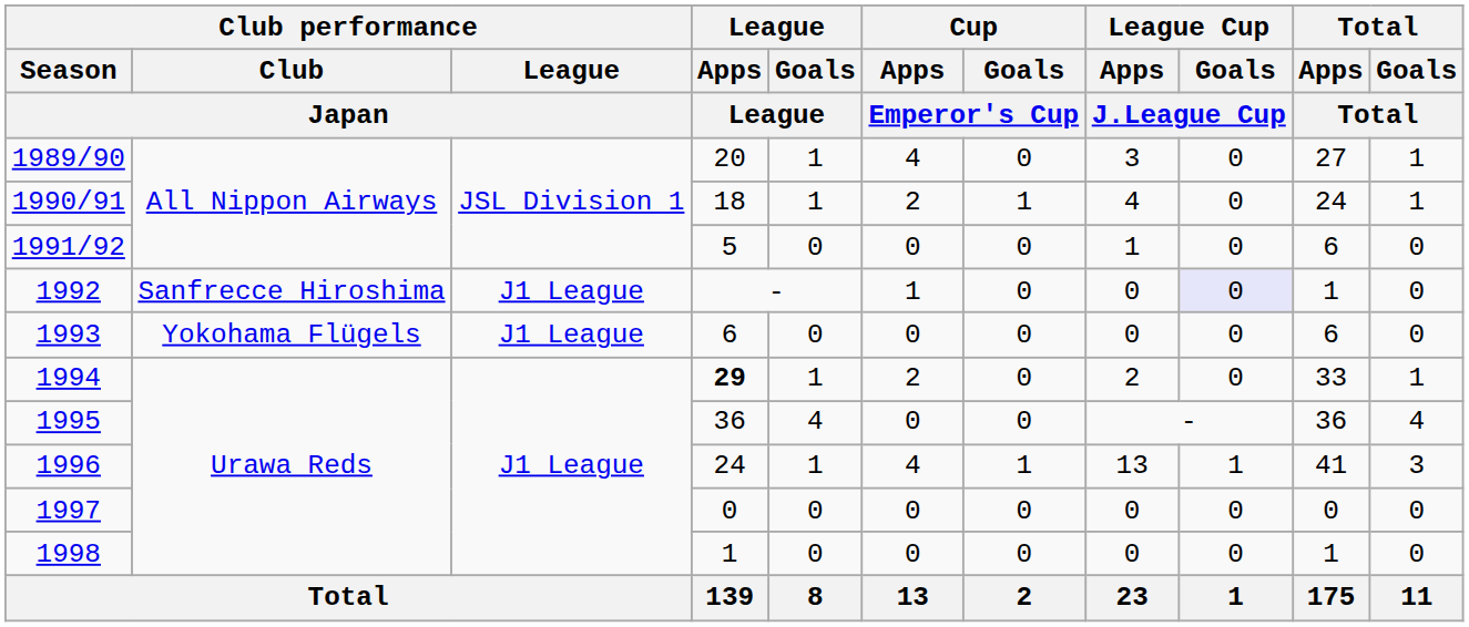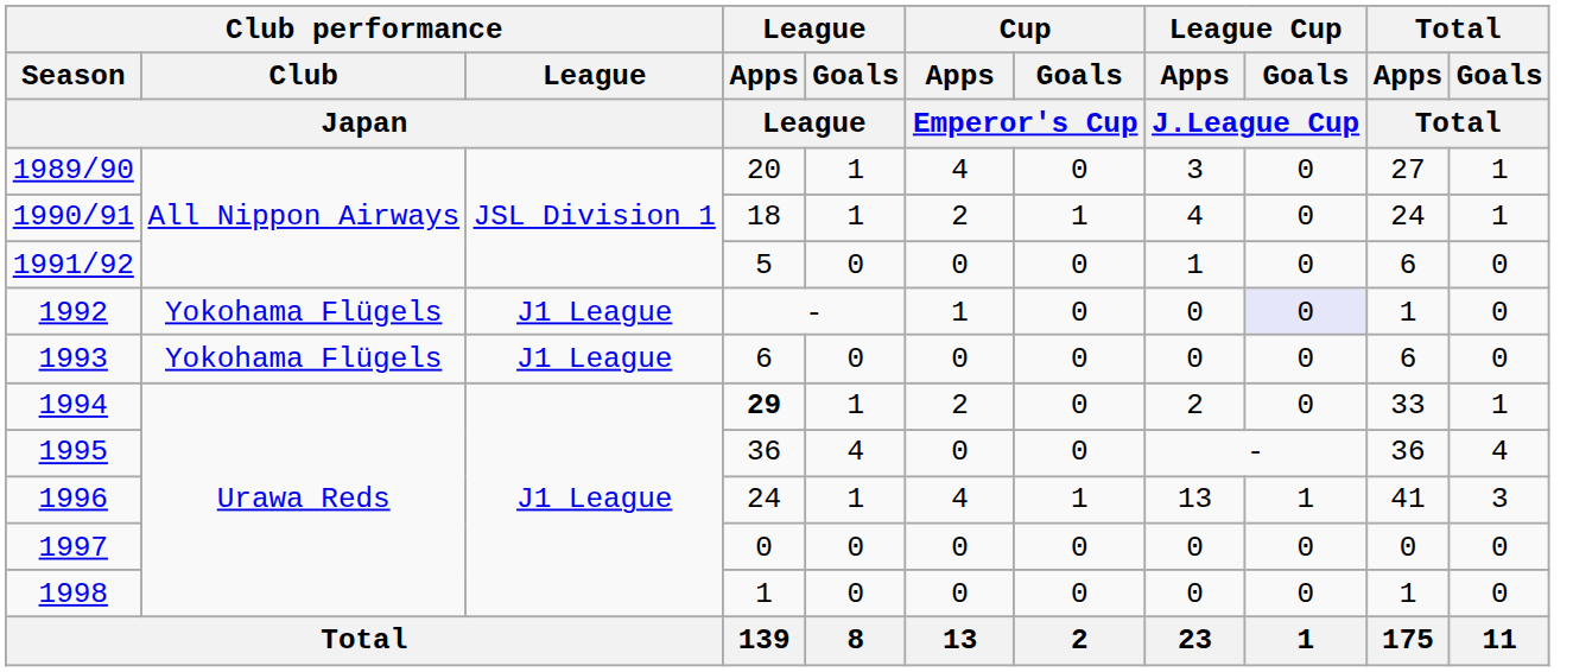 <table class="wikitable" style="text-align:center;">
 <tr>
 <th colspan=3>Club performance</th>
 <th colspan=2>League</th>
 <th colspan=2>Cup</th>
 <th colspan=2>League Cup</th>
 <th colspan=2>Total</th>
 </tr>
 <tr>
 <th>Season</th>
 <th>Club</th>
 <th>League</th>
 <th>Apps</th>
 <th>Goals</th>
 <th>Apps</th>
 <th>Goals</th>
 <th>Apps</th>
 <th>Goals</th>
 <th>Apps</th>
 <th>Goals</th>
 </tr>
 <tr>
 <th colspan=3>Japan</th>
 <th colspan=2>League</th>
 <th colspan=2><a href='#'>Emperor's Cup</a></th>
 <th colspan=2><a href='#'>J.League Cup</a></th>
 <th colspan=2>Total</th>
 </tr>
 <tr>
 <td><a href='#'>1989/90</a></td>
 <td rowspan="3"><a href='#'>All Nippon Airways</a></td>
 <td rowspan="3"><a href='#'>JSL Division 1</a></td>
 <td>20</td>
 <td>1</td>
 <td>4</td>
 <td>0</td>
 <td>3</td>
 <td>0</td>
 <td>27</td>
 <td>1</td>
 </tr>
 <tr>
 <td><a href='#'>1990/91</a></td>
 <td>18</td>
 <td>1</td>
 <td>2</td>
 <td>1</td>
 <td>4</td>
 <td>0</td>
 <td>24</td>
 <td>1</td>
 </tr>
 <tr>
 <td><a href='#'>1991/92</a></td>
 <td>5</td>
 <td>0</td>
 <td>0</td>
 <td>0</td>
 <td>1</td>
 <td>0</td>
 <td>6</td>
 <td>0</td>
 </tr>
 <tr>
 <td><a href='#'>1992</a></td>
-<td><a href='#'>Sanfrecce Hiroshima</a></td>
+<td><a href='#'>Yokohama Flügels</a></td>
 <td><a href='#'>J1 League</a></td>
 <td colspan="2">-</td>
 <td>1</td>
 <td>0</td>
 <td>0</td>
 <td style="background: lavender;">0</td>
 <td>1</td>
 <td>0</td>
 </tr>
 <tr>
 <td><a href='#'>1993</a></td>
 <td><a href='#'>Yokohama Flügels</a></td>
 <td><a href='#'>J1 League</a></td>
 <td>6</td>
 <td>0</td>
 <td>0</td>
 <td>0</td>
 <td>0</td>
 <td>0</td>
 <td>6</td>
 <td>0</td>
 </tr>
 <tr>
 <td><a href='#'>1994</a></td>
 <td rowspan="5"><a href='#'>Urawa Reds</a></td>
 <td rowspan="5"><a href='#'>J1 League</a></td>
 <td><strong>29</strong></td>
 <td>1</td>
 <td>2</td>
 <td>0</td>
 <td>2</td>
 <td>0</td>
 <td>33</td>
 <td>1</td>
 </tr>
 <tr>
 <td><a href='#'>1995</a></td>
 <td>36</td>
 <td>4</td>
 <td>0</td>
 <td>0</td>
 <td colspan="2">-</td>
 <td>36</td>
 <td>4</td>
 </tr>
 <tr>
 <td><a href='#'>1996</a></td>
 <td>24</td>
 <td>1</td>
 <td>4</td>
 <td>1</td>
 <td>13</td>
 <td>1</td>
 <td>41</td>
 <td>3</td>
 </tr>
 <tr>
 <td><a href='#'>1997</a></td>
 <td>0</td>
 <td>0</td>
 <td>0</td>
 <td>0</td>
 <td>0</td>
 <td>0</td>
 <td>0</td>
 <td>0</td>
 </tr>
 <tr>
 <td><a href='#'>1998</a></td>
 <td>1</td>
 <td>0</td>
 <td>0</td>
 <td>0</td>
 <td>0</td>
 <td>0</td>
 <td>1</td>
 <td>0</td>
 </tr>
 <tr>
 <th colspan=3>Total</th>
 <th>139</th>
 <th>8</th>
 <th>13</th>
 <th>2</th>
 <th>23</th>
 <th>1</th>
 <th>175</th>
 <th>11</th>
 </tr>
 </table>
